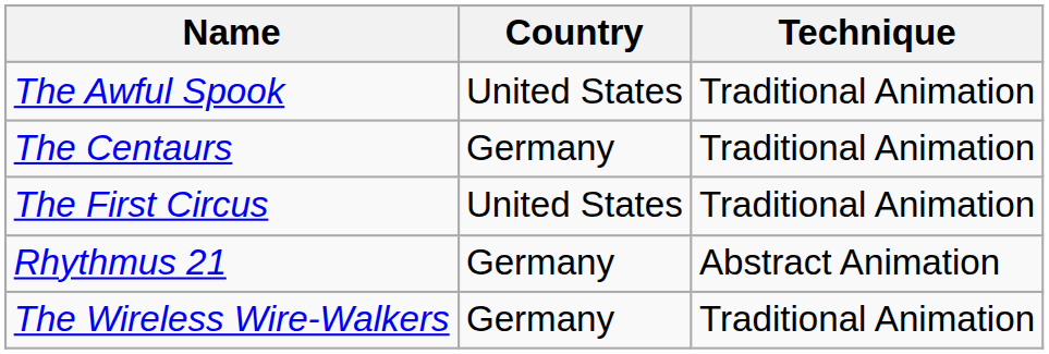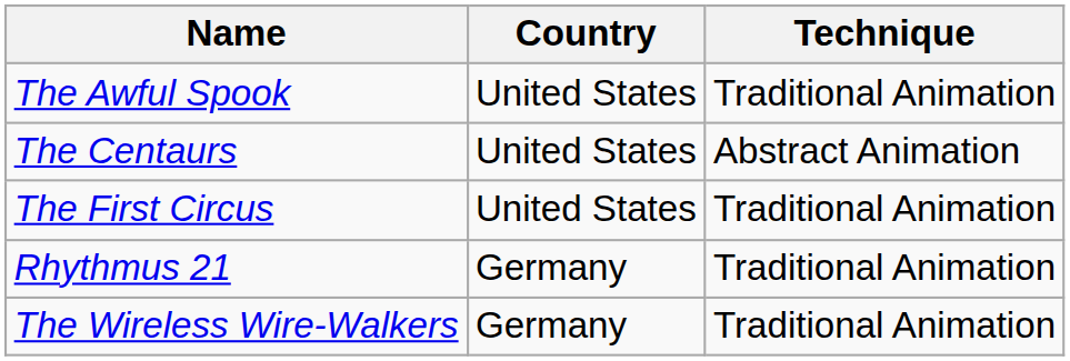 <table class="wikitable sortable">
 <tr>
 <th>Name</th>
 <th>Country</th>
 <th>Technique</th>
 </tr>
 <tr>
 <td><em><a href='#'>The Awful Spook</a></em></td>
 <td>United States</td>
 <td>Traditional Animation</td>
 </tr>
 <tr>
 <td><em><a href='#'>The Centaurs</a></em></td>
-<td>Germany</td>
-<td>Traditional Animation</td>
+<td>United States</td>
+<td>Abstract Animation</td>
 </tr>
 <tr>
 <td><em><a href='#'>The First Circus</a></em></td>
 <td>United States</td>
 <td>Traditional Animation</td>
 </tr>
 <tr>
 <td><em><a href='#'>Rhythmus 21</a></em></td>
 <td>Germany</td>
-<td>Abstract Animation</td>
+<td>Traditional Animation</td>
 </tr>
 <tr>
 <td><em><a href='#'>The Wireless Wire-Walkers</a></em></td>
 <td>Germany</td>
 <td>Traditional Animation</td>
 </tr>
 </table>
